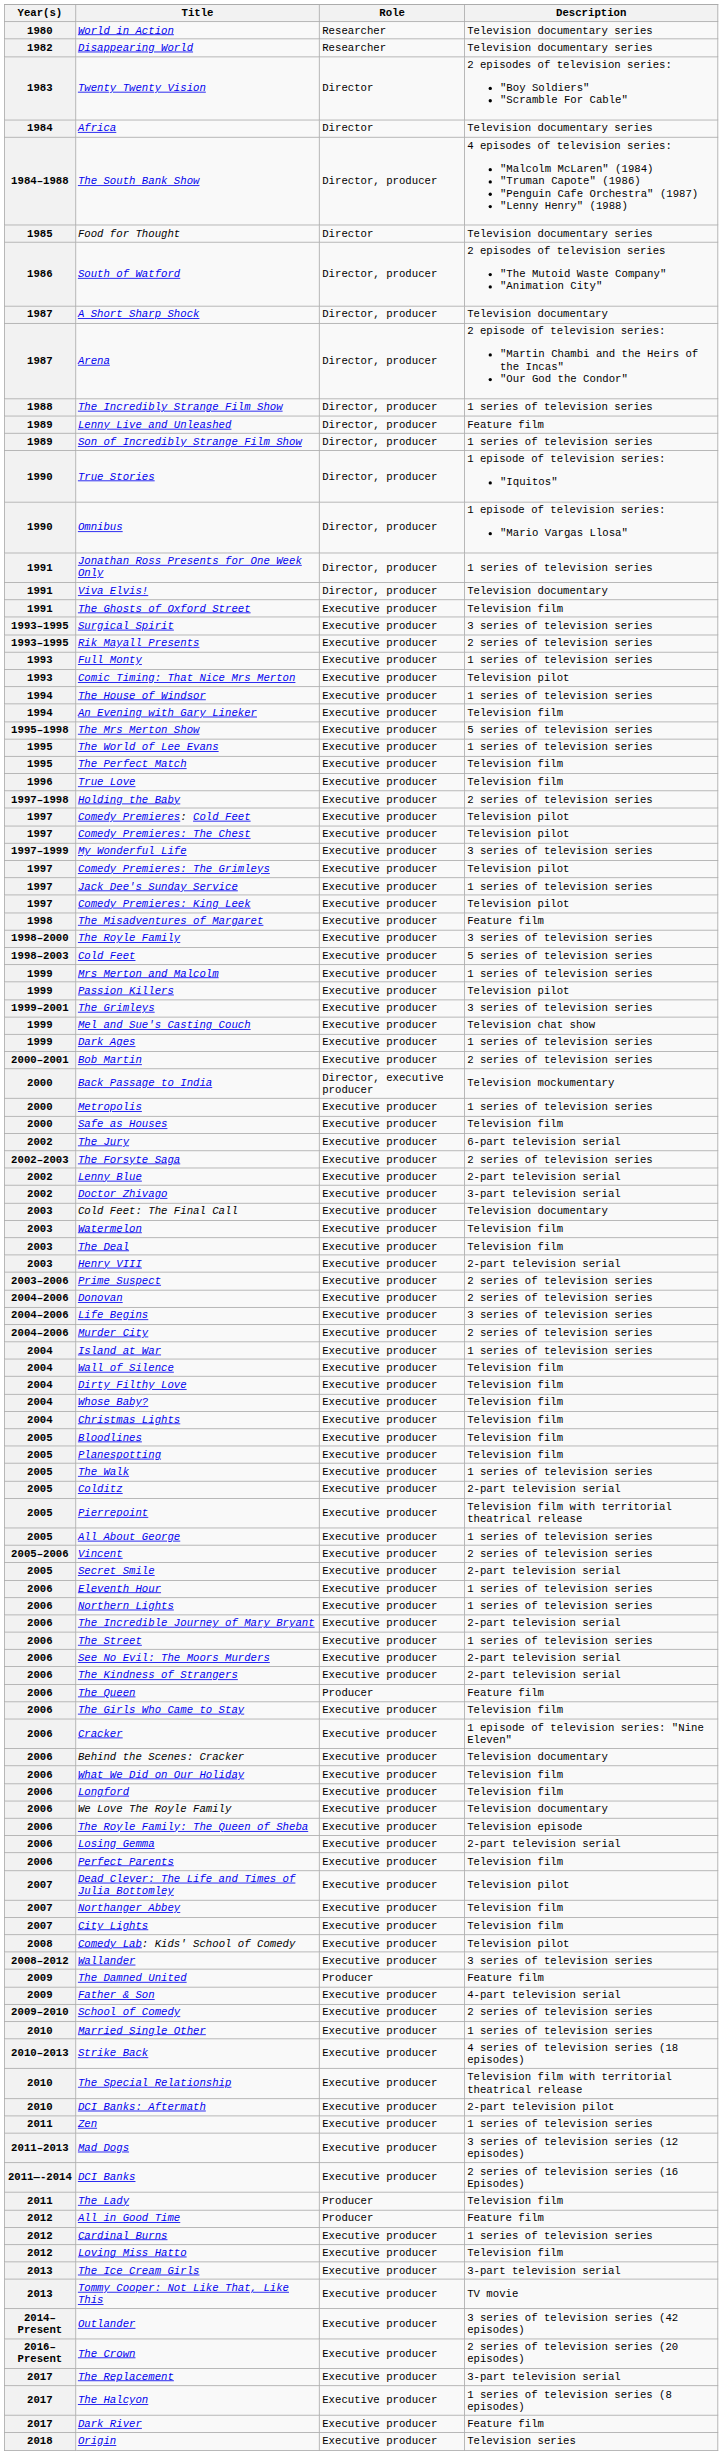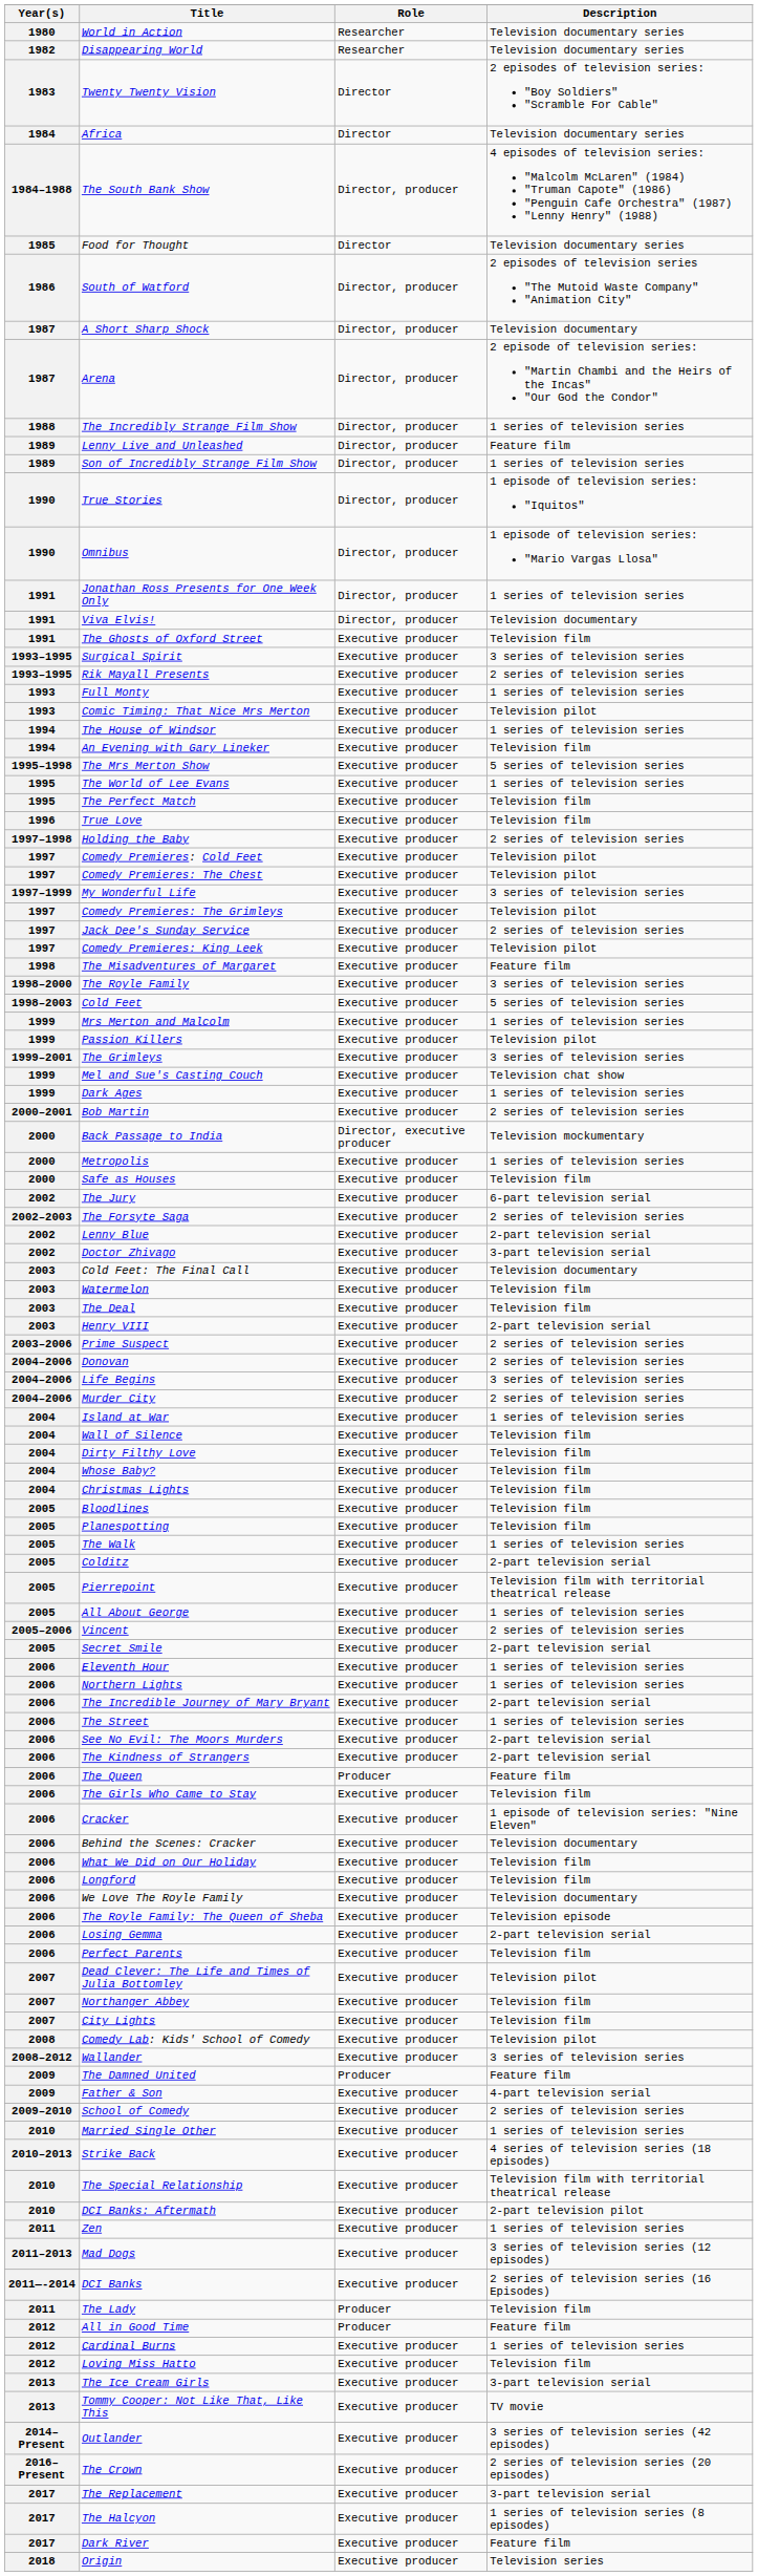 <table class="wikitable plainrowheaders sortable">
 <tr>
 </tr>
 <tr>
 <th scope=col>Year(s)</th>
 <th scope=col>Title</th>
 <th scope=col>Role</th>
 <th scope=col class="unsortable">Description</th>
 </tr>
 <tr>
 <th scope=row>1980</th>
 <td><em><a href='#'>World in Action</a></em></td>
 <td>Researcher</td>
 <td>Television documentary series</td>
 </tr>
 <tr>
 <th scope=row>1982</th>
 <td><em><a href='#'>Disappearing World</a></em></td>
 <td>Researcher</td>
 <td>Television documentary series</td>
 </tr>
 <tr>
 <th scope=row>1983</th>
 <td><em><a href='#'>Twenty Twenty Vision</a></em></td>
 <td>Director</td>
 <td>2 episodes of television series:<br><ul><li>"Boy Soldiers"</li><li>"Scramble For Cable"</li></ul></td>
 </tr>
 <tr>
 <th scope=row>1984</th>
 <td><em><a href='#'>Africa</a></em></td>
 <td>Director</td>
 <td>Television documentary series</td>
 </tr>
 <tr>
 <th scope=row>1984–1988</th>
 <td><em><a href='#'>The South Bank Show</a></em></td>
 <td>Director, producer</td>
 <td>4 episodes of television series:<br><ul><li>"Malcolm McLaren" (1984)</li><li>"Truman Capote" (1986)</li><li>"Penguin Cafe Orchestra" (1987)</li><li>"Lenny Henry" (1988)</li></ul></td>
 </tr>
 <tr>
 <th scope=row>1985</th>
 <td><em>Food for Thought</em></td>
 <td>Director</td>
 <td>Television documentary series</td>
 </tr>
 <tr>
 <th scope=row>1986</th>
 <td><em><a href='#'>South of Watford</a></em></td>
 <td>Director, producer</td>
 <td>2 episodes of television series<br><ul><li>"The Mutoid Waste Company"</li><li>"Animation City"</li></ul></td>
 </tr>
 <tr>
 <th scope=row>1987</th>
 <td><em><a href='#'>A Short Sharp Shock</a></em></td>
 <td>Director, producer</td>
 <td>Television documentary</td>
 </tr>
 <tr>
 <th scope=row>1987</th>
 <td><em><a href='#'>Arena</a></em></td>
 <td>Director, producer</td>
 <td>2 episode of television series:<br><ul><li>"Martin Chambi and the Heirs of the Incas"</li><li>"Our God the Condor"</li></ul></td>
 </tr>
 <tr>
 <th scope=row>1988</th>
 <td><em><a href='#'>The Incredibly Strange Film Show</a></em></td>
 <td>Director, producer</td>
 <td>1 series of television series</td>
 </tr>
 <tr>
 <th scope=row>1989</th>
 <td><em><a href='#'>Lenny Live and Unleashed</a></em></td>
 <td>Director, producer</td>
 <td>Feature film</td>
 </tr>
 <tr>
 <th scope=row>1989</th>
 <td><em><a href='#'>Son of Incredibly Strange Film Show</a></em></td>
 <td>Director, producer</td>
 <td>1 series of television series</td>
 </tr>
 <tr>
 <th scope=row>1990</th>
 <td><em><a href='#'>True Stories</a></em></td>
 <td>Director, producer</td>
 <td>1 episode of television series:<br><ul><li>"Iquitos"</li></ul></td>
 </tr>
 <tr>
 <th scope=row>1990</th>
 <td><em><a href='#'>Omnibus</a></em></td>
 <td>Director, producer</td>
 <td>1 episode of television series:<br><ul><li>"Mario Vargas Llosa"</li></ul></td>
 </tr>
 <tr>
 <th scope=row>1991</th>
 <td><em><a href='#'>Jonathan Ross Presents for One Week Only</a></em></td>
 <td>Director, producer</td>
 <td>1 series of television series</td>
 </tr>
 <tr>
 <th scope=row>1991</th>
 <td><em><a href='#'>Viva Elvis!</a></em></td>
 <td>Director, producer</td>
 <td>Television documentary</td>
 </tr>
 <tr>
 <th scope=row>1991</th>
 <td><em><a href='#'>The Ghosts of Oxford Street</a></em></td>
 <td>Executive producer</td>
 <td>Television film</td>
 </tr>
 <tr>
 <th scope=row>1993–1995</th>
 <td><em><a href='#'>Surgical Spirit</a></em></td>
 <td>Executive producer</td>
 <td>3 series of television series</td>
 </tr>
 <tr>
 <th scope=row>1993–1995</th>
 <td><em><a href='#'>Rik Mayall Presents</a></em></td>
 <td>Executive producer</td>
 <td>2 series of television series</td>
 </tr>
 <tr>
 <th scope=row>1993</th>
 <td><em><a href='#'>Full Monty</a></em></td>
 <td>Executive producer</td>
 <td>1 series of television series</td>
 </tr>
 <tr>
 <th scope=row>1993</th>
 <td><em><a href='#'>Comic Timing: That Nice Mrs Merton</a></em></td>
 <td>Executive producer</td>
 <td>Television pilot</td>
 </tr>
 <tr>
 <th scope=row>1994</th>
 <td><em><a href='#'>The House of Windsor</a></em></td>
 <td>Executive producer</td>
 <td>1 series of television series</td>
 </tr>
 <tr>
 <th scope=row>1994</th>
 <td><em><a href='#'>An Evening with Gary Lineker</a></em></td>
 <td>Executive producer</td>
 <td>Television film</td>
 </tr>
 <tr>
 <th scope=row>1995–1998</th>
 <td><em><a href='#'>The Mrs Merton Show</a></em></td>
 <td>Executive producer</td>
 <td>5 series of television series</td>
 </tr>
 <tr>
 <th scope=row>1995</th>
 <td><em><a href='#'>The World of Lee Evans</a></em></td>
 <td>Executive producer</td>
 <td>1 series of television series</td>
 </tr>
 <tr>
 <th scope=row>1995</th>
 <td><em><a href='#'>The Perfect Match</a></em></td>
 <td>Executive producer</td>
 <td>Television film</td>
 </tr>
 <tr>
 <th scope=row>1996</th>
 <td><em><a href='#'>True Love</a></em></td>
 <td>Executive producer</td>
 <td>Television film</td>
 </tr>
 <tr>
 <th scope=row>1997–1998</th>
 <td><em><a href='#'>Holding the Baby</a></em></td>
 <td>Executive producer</td>
 <td>2 series of television series</td>
 </tr>
 <tr>
 <th scope=row>1997</th>
 <td><em><a href='#'>Comedy Premieres</a>: <a href='#'>Cold Feet</a></em></td>
 <td>Executive producer</td>
 <td>Television pilot</td>
 </tr>
 <tr>
 <th scope=row>1997</th>
 <td><em><a href='#'>Comedy Premieres: The Chest</a></em></td>
 <td>Executive producer</td>
 <td>Television pilot</td>
 </tr>
 <tr>
 <th scope=row>1997–1999</th>
 <td><em><a href='#'>My Wonderful Life</a></em></td>
 <td>Executive producer</td>
 <td>3 series of television series</td>
 </tr>
 <tr>
 <th scope=row>1997</th>
 <td><em><a href='#'>Comedy Premieres: The Grimleys</a></em></td>
 <td>Executive producer</td>
 <td>Television pilot</td>
 </tr>
 <tr>
 <th scope=row>1997</th>
 <td><em><a href='#'>Jack Dee's Sunday Service</a></em></td>
 <td>Executive producer</td>
-<td>1 series of television series</td>
+<td>2 series of television series</td>
 </tr>
 <tr>
 <th scope=row>1997</th>
 <td><em><a href='#'>Comedy Premieres: King Leek</a></em></td>
 <td>Executive producer</td>
 <td>Television pilot</td>
 </tr>
 <tr>
 <th scope=row>1998</th>
 <td><em><a href='#'>The Misadventures of Margaret</a></em></td>
 <td>Executive producer</td>
 <td>Feature film</td>
 </tr>
 <tr>
 <th scope=row>1998–2000</th>
 <td><em><a href='#'>The Royle Family</a></em></td>
 <td>Executive producer</td>
 <td>3 series of television series</td>
 </tr>
 <tr>
 <th scope=row>1998–2003</th>
 <td><em><a href='#'>Cold Feet</a></em></td>
 <td>Executive producer</td>
 <td>5 series of television series</td>
 </tr>
 <tr>
 <th scope=row>1999</th>
 <td><em><a href='#'>Mrs Merton and Malcolm</a></em></td>
 <td>Executive producer</td>
 <td>1 series of television series</td>
 </tr>
 <tr>
 <th scope=row>1999</th>
 <td><em><a href='#'>Passion Killers</a></em></td>
 <td>Executive producer</td>
 <td>Television pilot</td>
 </tr>
 <tr>
 <th scope=row>1999–2001</th>
 <td><em><a href='#'>The Grimleys</a></em></td>
 <td>Executive producer</td>
 <td>3 series of television series</td>
 </tr>
 <tr>
 <th scope=row>1999</th>
 <td><em><a href='#'>Mel and Sue's Casting Couch</a></em></td>
 <td>Executive producer</td>
 <td>Television chat show</td>
 </tr>
 <tr>
 <th scope=row>1999</th>
 <td><em><a href='#'>Dark Ages</a></em></td>
 <td>Executive producer</td>
 <td>1 series of television series</td>
 </tr>
 <tr>
 <th scope=row>2000–2001</th>
 <td><em><a href='#'>Bob Martin</a></em></td>
 <td>Executive producer</td>
 <td>2 series of television series</td>
 </tr>
 <tr>
 <th scope=row>2000</th>
 <td><em><a href='#'>Back Passage to India</a></em></td>
 <td>Director, executive producer</td>
 <td>Television mockumentary</td>
 </tr>
 <tr>
 <th scope=row>2000</th>
 <td><em><a href='#'>Metropolis</a></em></td>
 <td>Executive producer</td>
 <td>1 series of television series</td>
 </tr>
 <tr>
 <th scope=row>2000</th>
 <td><em><a href='#'>Safe as Houses</a></em></td>
 <td>Executive producer</td>
 <td>Television film</td>
 </tr>
 <tr>
 <th scope=row>2002</th>
 <td><em><a href='#'>The Jury</a></em></td>
 <td>Executive producer</td>
 <td>6-part television serial</td>
 </tr>
 <tr>
 <th scope=row>2002–2003</th>
 <td><em><a href='#'>The Forsyte Saga</a></em></td>
 <td>Executive producer</td>
 <td>2 series of television series</td>
 </tr>
 <tr>
 <th scope=row>2002</th>
 <td><em><a href='#'>Lenny Blue</a></em></td>
 <td>Executive producer</td>
 <td>2-part television serial</td>
 </tr>
 <tr>
 <th scope=row>2002</th>
 <td><em><a href='#'>Doctor Zhivago</a></em></td>
 <td>Executive producer</td>
 <td>3-part television serial</td>
 </tr>
 <tr>
 <th scope=row>2003</th>
 <td><em>Cold Feet: The Final Call</em></td>
 <td>Executive producer</td>
 <td>Television documentary</td>
 </tr>
 <tr>
 <th scope=row>2003</th>
 <td><em><a href='#'>Watermelon</a></em></td>
 <td>Executive producer</td>
 <td>Television film</td>
 </tr>
 <tr>
 <th scope=row>2003</th>
 <td><em><a href='#'>The Deal</a></em></td>
 <td>Executive producer</td>
 <td>Television film</td>
 </tr>
 <tr>
 <th scope=row>2003</th>
 <td><em><a href='#'>Henry VIII</a></em></td>
 <td>Executive producer</td>
 <td>2-part television serial</td>
 </tr>
 <tr>
 <th scope=row>2003–2006</th>
 <td><em><a href='#'>Prime Suspect</a></em></td>
 <td>Executive producer</td>
 <td>2 series of television series</td>
 </tr>
 <tr>
 <th scope=row>2004–2006</th>
 <td><em><a href='#'>Donovan</a></em></td>
 <td>Executive producer</td>
 <td>2 series of television series</td>
 </tr>
 <tr>
 <th scope=row>2004–2006</th>
 <td><em><a href='#'>Life Begins</a></em></td>
 <td>Executive producer</td>
 <td>3 series of television series</td>
 </tr>
 <tr>
 <th scope=row>2004–2006</th>
 <td><em><a href='#'>Murder City</a></em></td>
 <td>Executive producer</td>
 <td>2 series of television series</td>
 </tr>
 <tr>
 <th scope=row>2004</th>
 <td><em><a href='#'>Island at War</a></em></td>
 <td>Executive producer</td>
 <td>1 series of television series</td>
 </tr>
 <tr>
 <th scope=row>2004</th>
 <td><em><a href='#'>Wall of Silence</a></em></td>
 <td>Executive producer</td>
 <td>Television film</td>
 </tr>
 <tr>
 <th scope=row>2004</th>
 <td><em><a href='#'>Dirty Filthy Love</a></em></td>
 <td>Executive producer</td>
 <td>Television film</td>
 </tr>
 <tr>
 <th scope=row>2004</th>
 <td><em><a href='#'>Whose Baby?</a></em></td>
 <td>Executive producer</td>
 <td>Television film</td>
 </tr>
 <tr>
 <th scope=row>2004</th>
 <td><em><a href='#'>Christmas Lights</a></em></td>
 <td>Executive producer</td>
 <td>Television film</td>
 </tr>
 <tr>
 <th scope=row>2005</th>
 <td><em><a href='#'>Bloodlines</a></em></td>
 <td>Executive producer</td>
 <td>Television film</td>
 </tr>
 <tr>
 <th scope=row>2005</th>
 <td><em><a href='#'>Planespotting</a></em></td>
 <td>Executive producer</td>
 <td>Television film</td>
 </tr>
 <tr>
 <th scope=row>2005</th>
 <td><em><a href='#'>The Walk</a></em></td>
 <td>Executive producer</td>
 <td>1 series of television series</td>
 </tr>
 <tr>
 <th scope=row>2005</th>
 <td><em><a href='#'>Colditz</a></em></td>
 <td>Executive producer</td>
 <td>2-part television serial</td>
 </tr>
 <tr>
 <th scope=row>2005</th>
 <td><em><a href='#'>Pierrepoint</a></em></td>
 <td>Executive producer</td>
 <td>Television film with territorial theatrical release</td>
 </tr>
 <tr>
 <th scope=row>2005</th>
 <td><em><a href='#'>All About George</a></em></td>
 <td>Executive producer</td>
 <td>1 series of television series</td>
 </tr>
 <tr>
 <th scope=row>2005–2006</th>
 <td><em><a href='#'>Vincent</a></em></td>
 <td>Executive producer</td>
 <td>2 series of television series</td>
 </tr>
 <tr>
 <th scope=row>2005</th>
 <td><em><a href='#'>Secret Smile</a></em></td>
 <td>Executive producer</td>
 <td>2-part television serial</td>
 </tr>
 <tr>
 <th scope=row>2006</th>
 <td><em><a href='#'>Eleventh Hour</a></em></td>
 <td>Executive producer</td>
 <td>1 series of television series</td>
 </tr>
 <tr>
 <th scope=row>2006</th>
 <td><em><a href='#'>Northern Lights</a></em></td>
 <td>Executive producer</td>
 <td>1 series of television series</td>
 </tr>
 <tr>
 <th scope=row>2006</th>
 <td><em><a href='#'>The Incredible Journey of Mary Bryant</a></em></td>
 <td>Executive producer</td>
 <td>2-part television serial</td>
 </tr>
 <tr>
 <th scope=row>2006</th>
 <td><em><a href='#'>The Street</a></em></td>
 <td>Executive producer</td>
 <td>1 series of television series</td>
 </tr>
 <tr>
 <th scope=row>2006</th>
 <td><em><a href='#'>See No Evil: The Moors Murders</a></em></td>
 <td>Executive producer</td>
 <td>2-part television serial</td>
 </tr>
 <tr>
 <th scope=row>2006</th>
 <td><em><a href='#'>The Kindness of Strangers</a></em></td>
 <td>Executive producer</td>
 <td>2-part television serial</td>
 </tr>
 <tr>
 <th scope=row>2006</th>
 <td><em><a href='#'>The Queen</a></em></td>
 <td>Producer</td>
 <td>Feature film</td>
 </tr>
 <tr>
 <th scope=row>2006</th>
 <td><em><a href='#'>The Girls Who Came to Stay</a></em></td>
 <td>Executive producer</td>
 <td>Television film</td>
 </tr>
 <tr>
 <th scope=row>2006</th>
 <td><em><a href='#'>Cracker</a></em></td>
 <td>Executive producer</td>
 <td>1 episode of television series: "Nine Eleven"</td>
 </tr>
 <tr>
 <th scope=row>2006</th>
 <td><em>Behind the Scenes: Cracker</em></td>
 <td>Executive producer</td>
 <td>Television documentary</td>
 </tr>
 <tr>
 <th scope=row>2006</th>
 <td><em><a href='#'>What We Did on Our Holiday</a></em></td>
 <td>Executive producer</td>
 <td>Television film</td>
 </tr>
 <tr>
 <th scope=row>2006</th>
 <td><em><a href='#'>Longford</a></em></td>
 <td>Executive producer</td>
 <td>Television film</td>
 </tr>
 <tr>
 <th scope=row>2006</th>
 <td><em>We Love The Royle Family</em></td>
 <td>Executive producer</td>
 <td>Television documentary</td>
 </tr>
 <tr>
 <th scope=row>2006</th>
 <td><em><a href='#'>The Royle Family: The Queen of Sheba</a></em></td>
 <td>Executive producer</td>
 <td>Television episode</td>
 </tr>
 <tr>
 <th scope=row>2006</th>
 <td><em><a href='#'>Losing Gemma</a></em></td>
 <td>Executive producer</td>
 <td>2-part television serial</td>
 </tr>
 <tr>
 <th scope=row>2006</th>
 <td><em><a href='#'>Perfect Parents</a></em></td>
 <td>Executive producer</td>
 <td>Television film</td>
 </tr>
 <tr>
 <th scope=row>2007</th>
 <td><em><a href='#'>Dead Clever: The Life and Times of Julia Bottomley</a></em></td>
 <td>Executive producer</td>
 <td>Television pilot</td>
 </tr>
 <tr>
 <th scope=row>2007</th>
 <td><em><a href='#'>Northanger Abbey</a></em></td>
 <td>Executive producer</td>
 <td>Television film</td>
 </tr>
 <tr>
 <th scope=row>2007</th>
 <td><em><a href='#'>City Lights</a></em></td>
 <td>Executive producer</td>
 <td>Television film</td>
 </tr>
 <tr>
 <th scope=row>2008</th>
 <td><em><a href='#'>Comedy Lab</a>: Kids' School of Comedy</em></td>
 <td>Executive producer</td>
 <td>Television pilot</td>
 </tr>
 <tr>
 <th scope=row>2008–2012</th>
 <td><em><a href='#'>Wallander</a></em></td>
 <td>Executive producer</td>
 <td>3 series of television series</td>
 </tr>
 <tr>
 <th scope=row>2009</th>
 <td><em><a href='#'>The Damned United</a></em></td>
 <td>Producer</td>
 <td>Feature film</td>
 </tr>
 <tr>
 <th scope=row>2009</th>
 <td><em><a href='#'>Father & Son</a></em></td>
 <td>Executive producer</td>
 <td>4-part television serial</td>
 </tr>
 <tr>
 <th scope=row>2009–2010</th>
 <td><em><a href='#'>School of Comedy</a></em></td>
 <td>Executive producer</td>
 <td>2 series of television series</td>
 </tr>
 <tr>
 <th scope=row>2010</th>
 <td><em><a href='#'>Married Single Other</a></em></td>
 <td>Executive producer</td>
 <td>1 series of television series</td>
 </tr>
 <tr>
 <th scope=row>2010–2013</th>
 <td><em><a href='#'>Strike Back</a></em></td>
 <td>Executive producer</td>
 <td>4 series of television series (18 episodes)</td>
 </tr>
 <tr>
 <th scope=row>2010</th>
 <td><em><a href='#'>The Special Relationship</a></em></td>
 <td>Executive producer</td>
 <td>Television film with territorial theatrical release</td>
 </tr>
 <tr>
 <th scope=row>2010</th>
 <td><em><a href='#'>DCI Banks: Aftermath</a></em></td>
 <td>Executive producer</td>
 <td>2-part television pilot</td>
 </tr>
 <tr>
 <th scope=row>2011</th>
 <td><em><a href='#'>Zen</a></em></td>
 <td>Executive producer</td>
 <td>1 series of television series</td>
 </tr>
 <tr>
 <th scope=row>2011–2013</th>
 <td><em><a href='#'>Mad Dogs</a></em></td>
 <td>Executive producer</td>
 <td>3 series of television series (12 episodes)</td>
 </tr>
 <tr>
 <th scope=row>2011—-2014</th>
 <td><em><a href='#'>DCI Banks</a></em></td>
 <td>Executive producer</td>
 <td>2 series of television series (16 Episodes)</td>
 </tr>
 <tr>
 <th scope=row>2011</th>
 <td><em><a href='#'>The Lady</a></em></td>
 <td>Producer</td>
 <td>Television film</td>
 </tr>
 <tr>
 <th scope=row>2012</th>
 <td><em><a href='#'>All in Good Time</a></em></td>
 <td>Producer</td>
 <td>Feature film</td>
 </tr>
 <tr>
 <th scope=row>2012</th>
 <td><em><a href='#'>Cardinal Burns</a></em></td>
 <td>Executive producer</td>
 <td>1 series of television series</td>
 </tr>
 <tr>
 <th scope=row>2012</th>
 <td><em><a href='#'>Loving Miss Hatto</a></em></td>
 <td>Executive producer</td>
 <td>Television film</td>
 </tr>
 <tr>
 <th scope=row>2013</th>
 <td><em><a href='#'>The Ice Cream Girls</a></em></td>
 <td>Executive producer</td>
 <td>3-part television serial</td>
 </tr>
 <tr>
 <th scope=row>2013</th>
 <td><em><a href='#'>Tommy Cooper: Not Like That, Like This</a></em></td>
 <td>Executive producer</td>
 <td>TV movie</td>
 </tr>
 <tr>
 <th>2014–Present</th>
 <td><a href='#'><em>Outlander</em></a></td>
 <td>Executive producer</td>
 <td>3 series of television series (42 episodes)</td>
 </tr>
 <tr>
 <th>2016–Present</th>
 <td><a href='#'><em>The Crown</em></a></td>
 <td>Executive producer</td>
 <td>2 series of television series (20 episodes)</td>
 </tr>
 <tr>
 <th>2017</th>
 <td><em><a href='#'>The Replacement</a></em></td>
 <td>Executive producer</td>
 <td>3-part television serial</td>
 </tr>
 <tr>
 <th>2017</th>
 <td><em><a href='#'>The Halcyon</a></em></td>
 <td>Executive producer</td>
 <td>1 series of television series (8 episodes)</td>
 </tr>
 <tr>
 <th>2017</th>
 <td><em><a href='#'>Dark River</a></em></td>
 <td>Executive producer</td>
 <td>Feature film</td>
 </tr>
 <tr>
 <th>2018</th>
 <td><em><a href='#'>Origin</a></em></td>
 <td>Executive producer</td>
 <td>Television series</td>
 </tr>
 </table>
